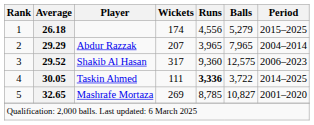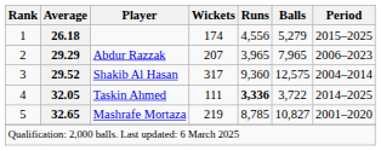 <table class="wikitable plainrowheaders sortable">
 <tr>
 <th scope=col>Rank</th>
 <th scope=col>Average</th>
 <th scope=col>Player</th>
 <th scope=col>Wickets</th>
 <th scope=col>Runs</th>
 <th scope=col>Balls</th>
 <th scope=col>Period</th>
 </tr>
 <tr>
 <td align=center>1</td>
 <th scope=row style=text-align:center;>26.18</th>
 <td></td>
 <td align=center>174</td>
 <td align=center>4,556</td>
 <td align=center>5,279</td>
 <td>2015–2025</td>
 </tr>
 <tr>
 <td align="center">2</td>
 <th scope="row" style="text-align:center;">29.29</th>
 <td><a href='#'>Abdur Razzak</a></td>
 <td align="center">207</td>
 <td align="center">3,965</td>
 <td align="center">7,965</td>
-<td>2004–2014</td>
+<td>2006–2023</td>
 </tr>
 <tr>
 <td align="center">3</td>
 <th scope="row" style="text-align:center;">29.52</th>
 <td><a href='#'>Shakib Al Hasan</a></td>
 <td align="center">317</td>
 <td align="center">9,360</td>
 <td align="center">12,575</td>
-<td>2006–2023</td>
+<td>2004–2014</td>
 </tr>
 <tr>
 <td align="center">4</td>
-<th scope="row" style="text-align:center;">30.05</th>
+<th scope="row" style="text-align:center;">32.05</th>
 <td><a href='#'>Taskin Ahmed</a></td>
 <td align="center">111</td>
 <td align="center"><strong>3,336</strong></td>
 <td align="center">3,722</td>
 <td>2014–2025</td>
 </tr>
 <tr>
 <td align=center>5</td>
 <th scope=row style=text-align:center;>32.65</th>
 <td><a href='#'>Mashrafe Mortaza</a></td>
-<td align=center>269</td>
+<td align=center>219</td>
 <td align=center>8,785</td>
 <td align=center>10,827</td>
 <td>2001–2020</td>
 </tr>
 <tr>
 </tr>
 <tr class=sortbottom>
 <td colspan=7><small>Qualification: 2,000 balls. Last updated: 6 March 2025</small></td>
 </tr>
 </table>
